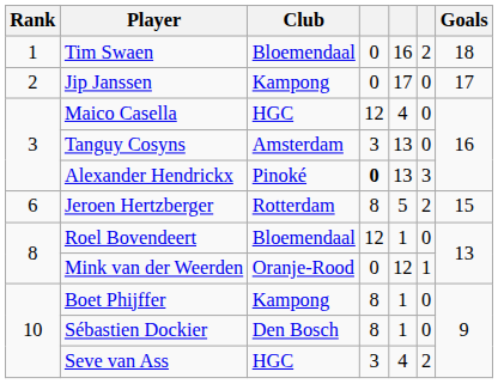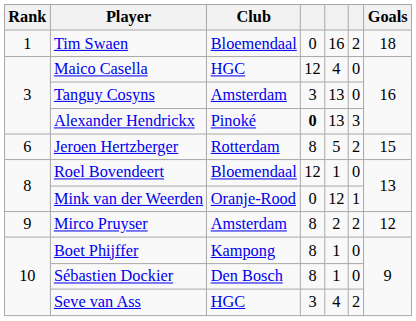 <table class="wikitable" style="text-align:center">
 <tr>
 <th>Rank</th>
 <th>Player</th>
 <th>Club</th>
 <th></th>
 <th></th>
 <th></th>
 <th>Goals</th>
 </tr>
 <tr>
 <td>1</td>
 <td align=left> <a href='#'>Tim Swaen</a></td>
 <td align=left><a href='#'>Bloemendaal</a></td>
 <td>0</td>
 <td>16</td>
 <td>2</td>
 <td>18</td>
-</tr>
-<tr>
-<td>2</td>
-<td align=left> <a href='#'>Jip Janssen</a></td>
-<td align=left><a href='#'>Kampong</a></td>
-<td>0</td>
-<td>17</td>
-<td>0</td>
-<td>17</td>
 </tr>
 <tr>
 <td rowspan=3>3</td>
 <td align=left> <a href='#'>Maico Casella</a></td>
 <td align=left><a href='#'>HGC</a></td>
 <td>12</td>
 <td>4</td>
 <td>0</td>
 <td rowspan=3>16</td>
 </tr>
 <tr>
 <td align=left> <a href='#'>Tanguy Cosyns</a></td>
 <td align=left><a href='#'>Amsterdam</a></td>
 <td>3</td>
 <td>13</td>
 <td>0</td>
 </tr>
 <tr>
 <td align=left> <a href='#'>Alexander Hendrickx</a></td>
 <td align=left><a href='#'>Pinoké</a></td>
 <td><strong>0</strong></td>
 <td>13</td>
 <td>3</td>
 </tr>
 <tr>
 <td>6</td>
 <td align=left> <a href='#'>Jeroen Hertzberger</a></td>
 <td align=left><a href='#'>Rotterdam</a></td>
 <td>8</td>
 <td>5</td>
 <td>2</td>
 <td>15</td>
 </tr>
 <tr>
 <td rowspan=2>8</td>
 <td align=left> <a href='#'>Roel Bovendeert</a></td>
 <td align=left><a href='#'>Bloemendaal</a></td>
 <td>12</td>
 <td>1</td>
 <td>0</td>
 <td rowspan=2>13</td>
 </tr>
 <tr>
 <td align=left> <a href='#'>Mink van der Weerden</a></td>
 <td align=left><a href='#'>Oranje-Rood</a></td>
 <td>0</td>
 <td>12</td>
 <td>1</td>
 </tr>
 <tr>
+<td>9</td>
+<td align=left> <a href='#'>Mirco Pruyser</a></td>
+<td align=left><a href='#'>Amsterdam</a></td>
+<td>8</td>
+<td>2</td>
+<td>2</td>
+<td>12</td>
+</tr>
+<tr>
 <td rowspan=3>10</td>
 <td align=left> <a href='#'>Boet Phijffer</a></td>
 <td align=left><a href='#'>Kampong</a></td>
 <td>8</td>
 <td>1</td>
 <td>0</td>
 <td rowspan=3>9</td>
 </tr>
 <tr>
 <td align=left> <a href='#'>Sébastien Dockier</a></td>
 <td align=left><a href='#'>Den Bosch</a></td>
 <td>8</td>
 <td>1</td>
 <td>0</td>
 </tr>
 <tr>
 <td align=left> <a href='#'>Seve van Ass</a></td>
 <td align=left><a href='#'>HGC</a></td>
 <td>3</td>
 <td>4</td>
 <td>2</td>
 </tr>
 </table>
